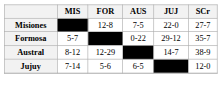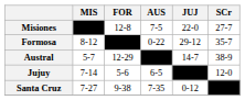 <table align="left" width="350" cellspacing="0" cellpadding="3" style="background-color: #f9f9f9; font-size: 85%; text-align: center" class="wikitable">
 <tr style="background:#00000;">
 <th align="left"> </th>
 <th>MIS</th>
 <th>FOR</th>
 <th>AUS</th>
 <th>JUJ</th>
 <th>SCr</th>
 </tr>
 <tr ! style="background:#FFFFFF;">
 <th>Misiones</th>
 <td style="background:#000000">––––</td>
 <td>12-8</td>
 <td>7-5</td>
 <td>22-0</td>
 <td>27-7</td>
 </tr>
 <tr ! style="background:#FFFFFF;">
 <th>Formosa</th>
-<td>5-7</td>
+<td>8-12</td>
 <td style="background:#000000">––––</td>
 <td>0-22</td>
 <td>29-12</td>
 <td>35-7</td>
 </tr>
 <tr ! style="background:#FFFFFF;">
 <th>Austral</th>
-<td>8-12</td>
+<td>5-7</td>
 <td>12-29</td>
 <td style="background:#000000">––––</td>
 <td>14-7</td>
 <td>38-9</td>
 </tr>
 <tr ! style="background:#FFFFFF;">
 <th>Jujuy</th>
 <td>7-14</td>
 <td>5-6</td>
 <td>6-5</td>
 <td style="background:#000000">––––</td>
 <td>12-0</td>
 </tr>
+<tr ! style="background:#FFFFFF;">
+<th>Santa Cruz</th>
+<td>7-27</td>
+<td>9-38</td>
+<td>7-35</td>
+<td>0-12</td>
+<td style="background:#000000">––––</td>
+</tr>
 <tr>
 </tr>
 </table>
